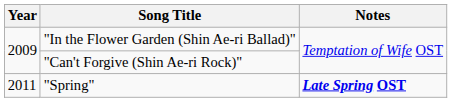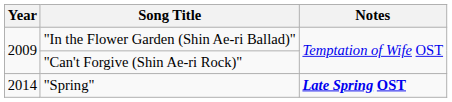 <table class="wikitable sortable">
 <tr>
 <th>Year</th>
 <th>Song Title</th>
 <th>Notes</th>
 </tr>
 <tr>
 <td rowspan=2>2009</td>
 <td>"In the Flower Garden (Shin Ae-ri Ballad)"</td>
 <td rowspan=2><em><a href='#'>Temptation of Wife</a></em> <a href='#'>OST</a></td>
 </tr>
 <tr>
 <td>"Can't Forgive (Shin Ae-ri Rock)"</td>
 </tr>
 <tr>
-<td>2011</td>
+<td>2014</td>
 <td>"Spring"</td>
 <td><strong><em><a href='#'>Late Spring</a></em> <a href='#'>OST</a></strong></td>
 </tr>
 </table>
